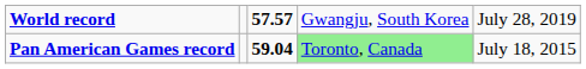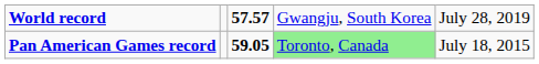 <table class="wikitable">
 <tr>
 <td><strong><a href='#'>World record</a></strong></td>
 <td></td>
 <td><strong>57.57</strong></td>
 <td><a href='#'>Gwangju</a>, <a href='#'>South Korea</a></td>
 <td>July 28, 2019</td>
 </tr>
 <tr>
 <td><strong><a href='#'>Pan American Games record</a></strong></td>
 <td></td>
-<td><strong>59.04</strong></td>
+<td><strong>59.05</strong></td>
 <td style="background: lightgreen;"><a href='#'>Toronto</a>, <a href='#'>Canada</a></td>
 <td>July 18, 2015</td>
 </tr>
 </table>
